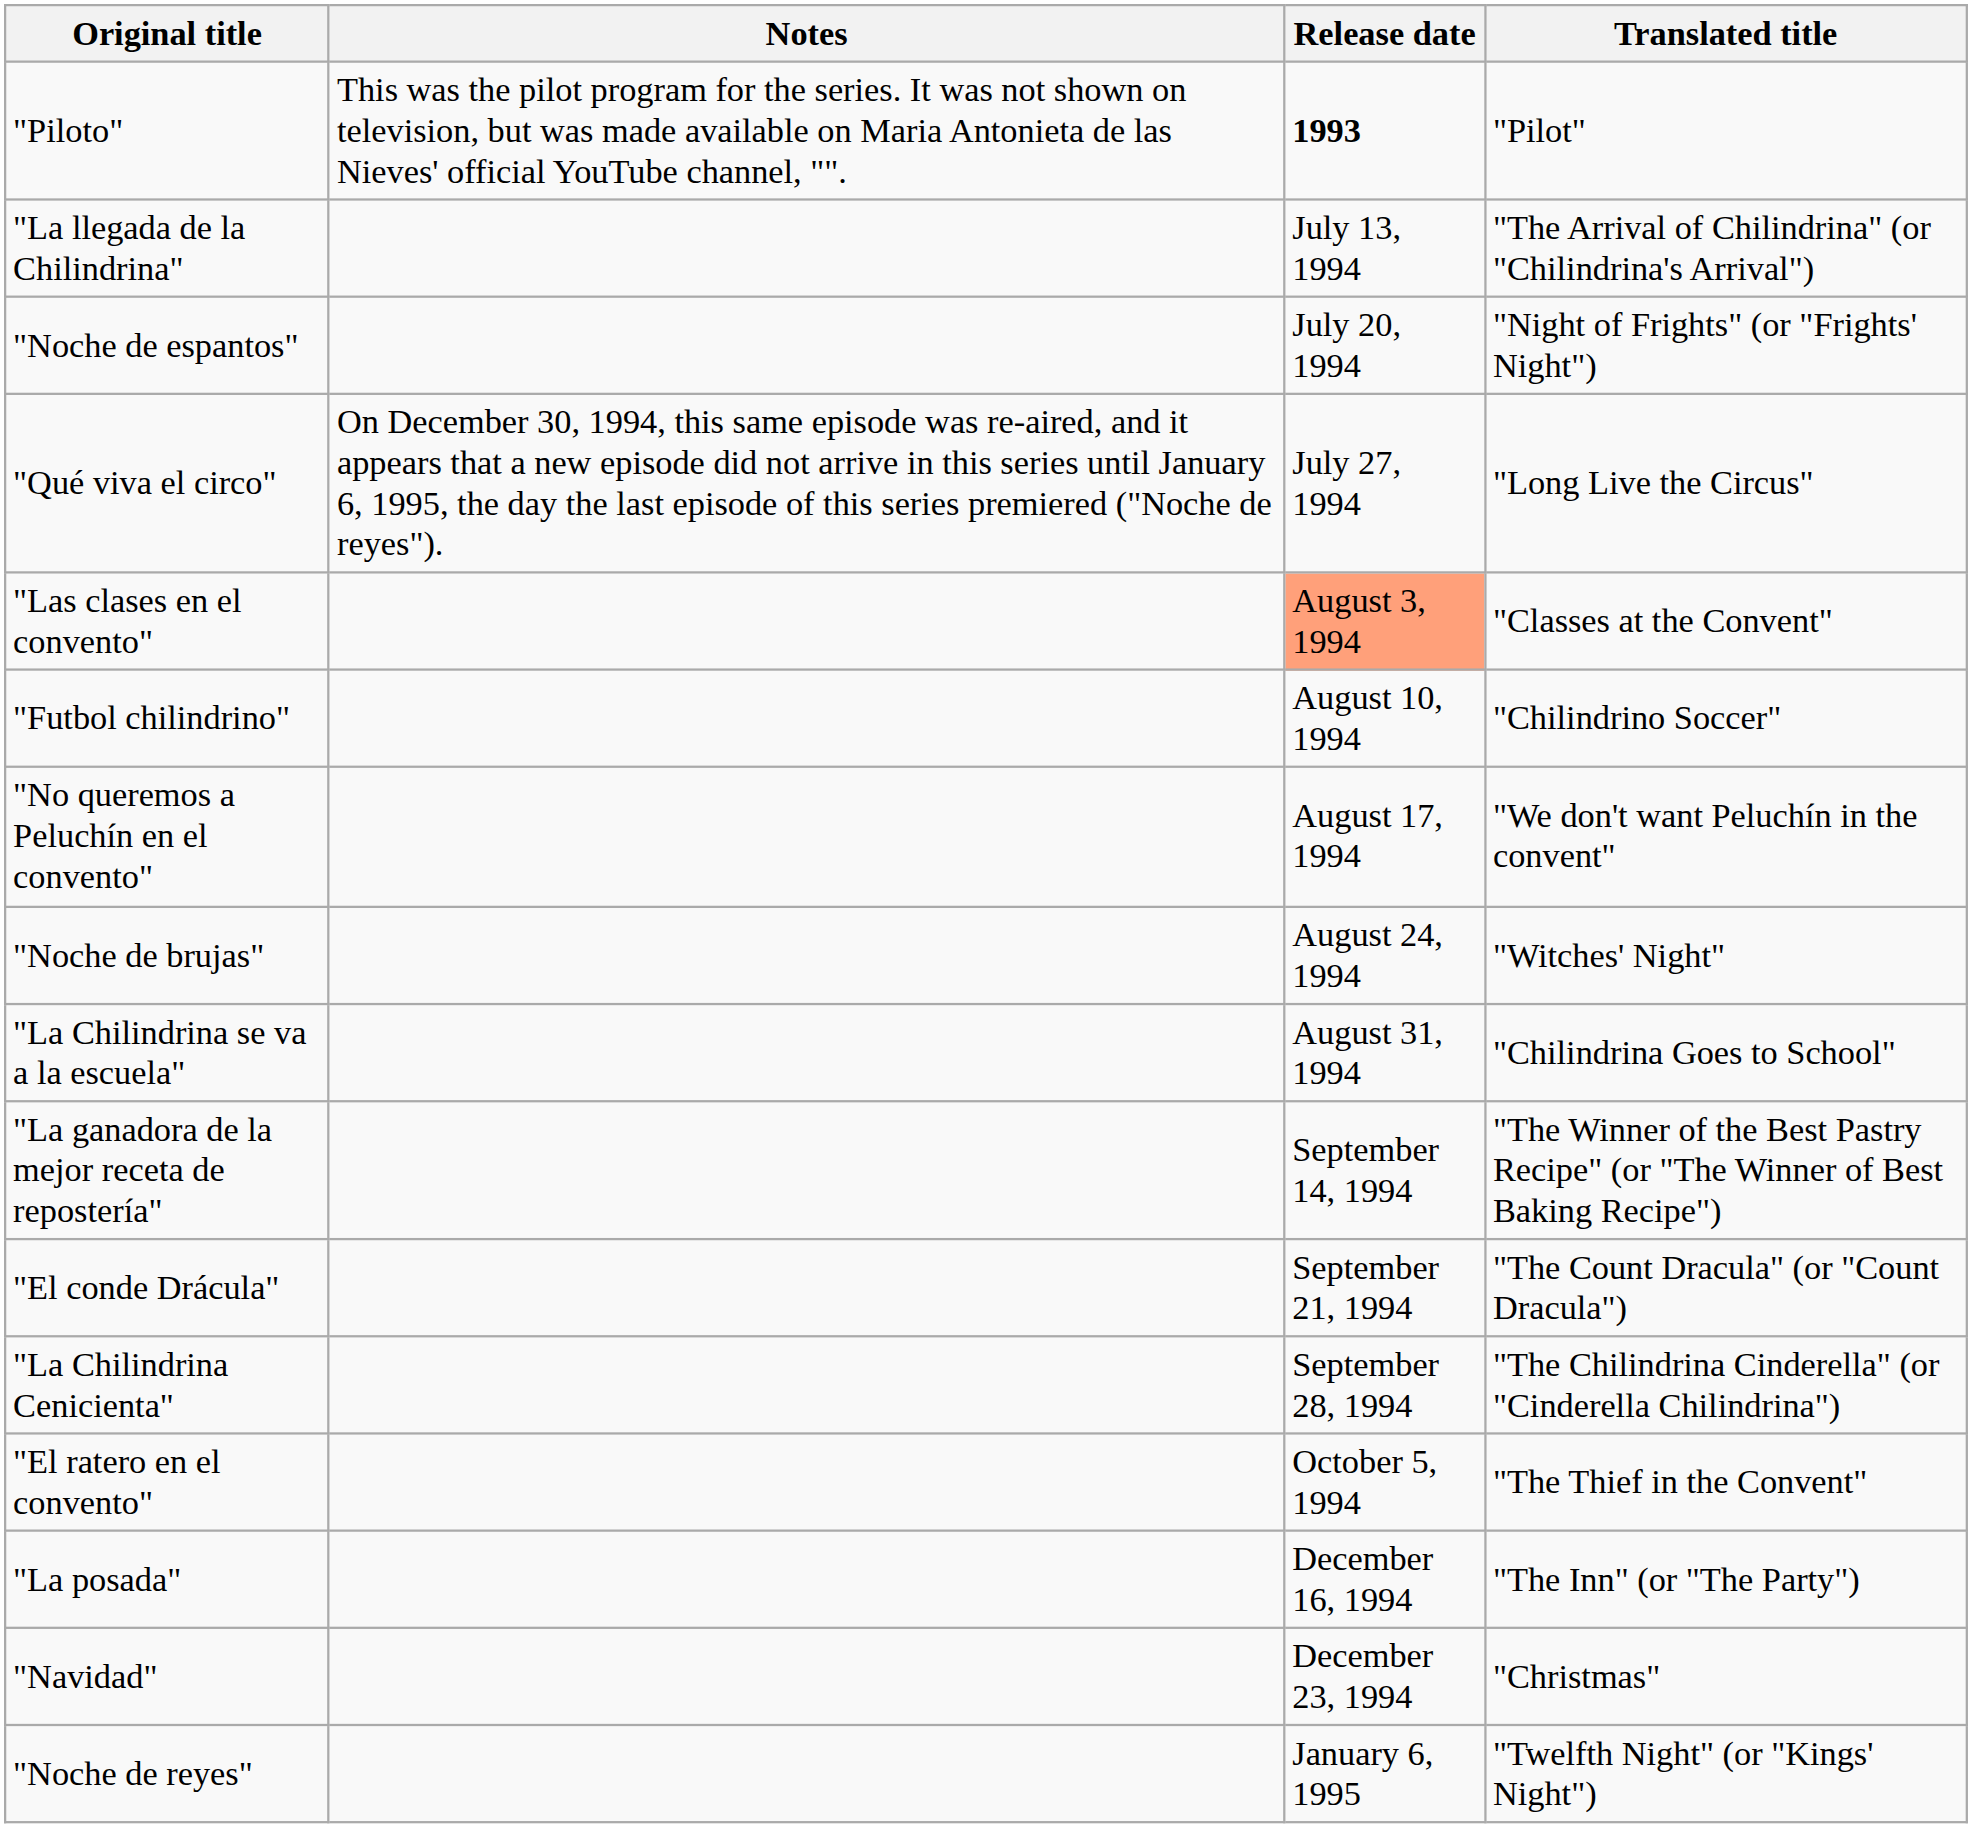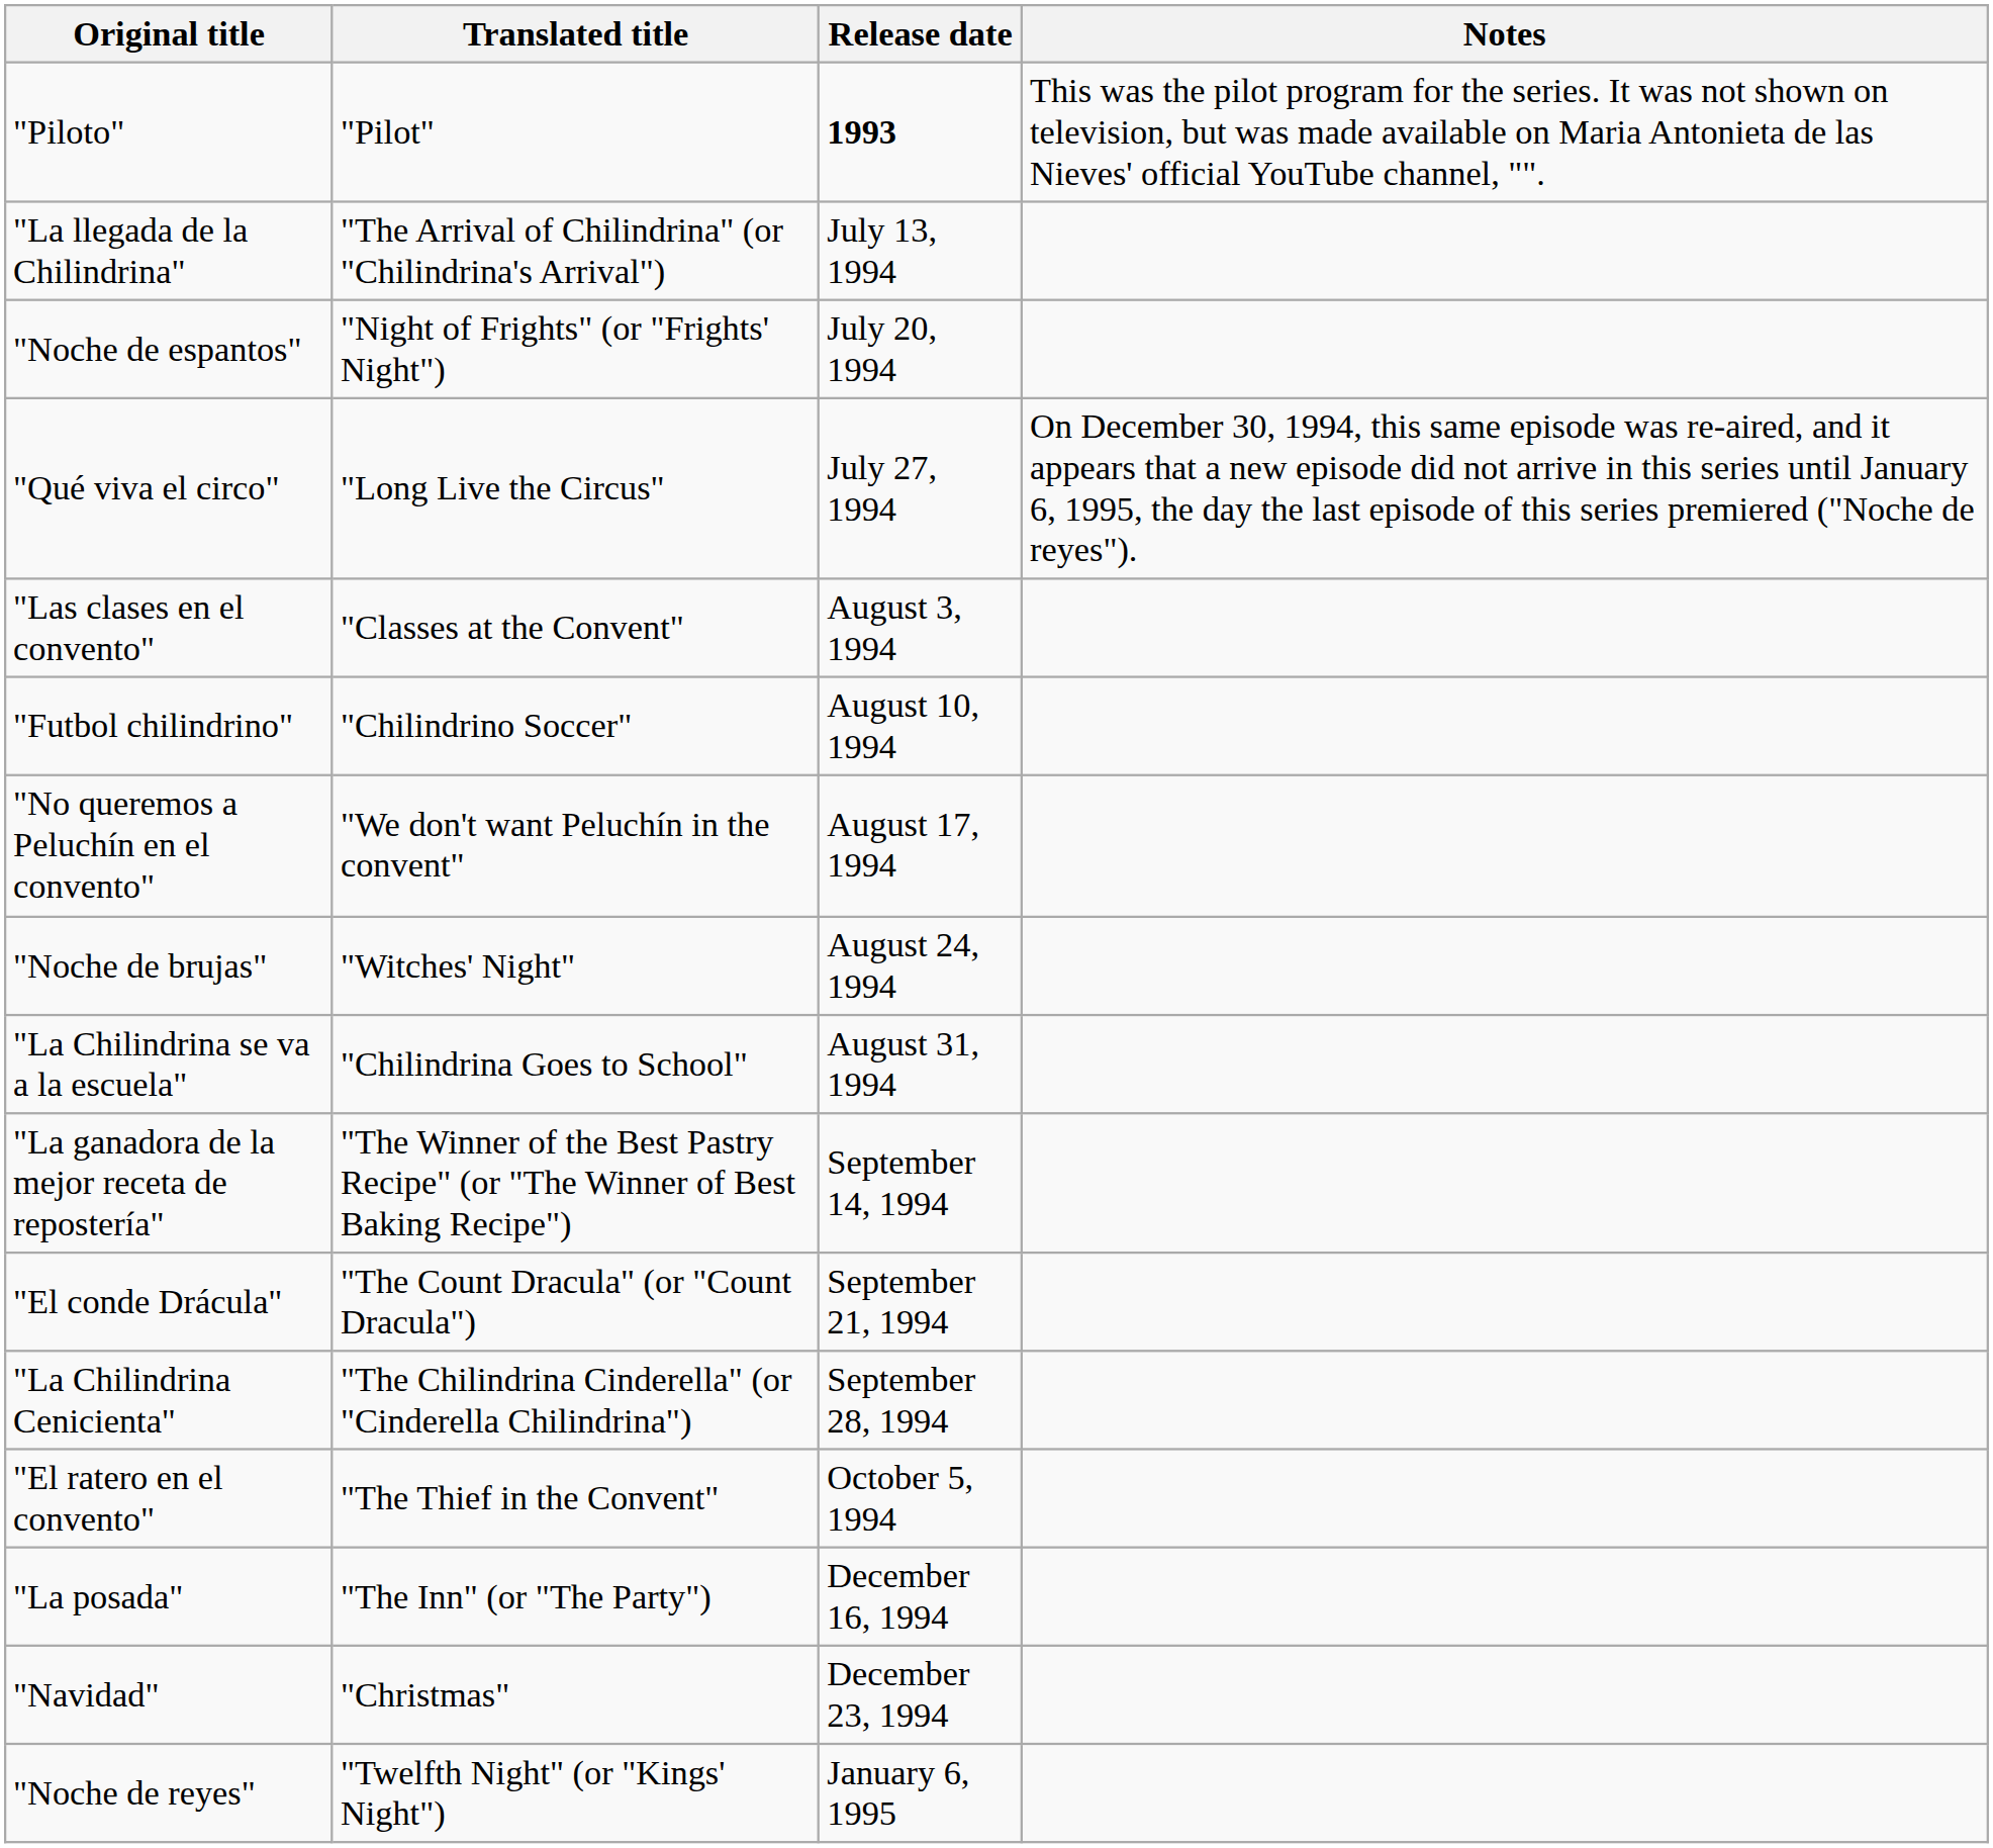 <table class="wikitable" style="font-size: 95%;">
 <tr>
 <th>Original title</th>
+<th>Translated title</th>
+<th>Release date</th>
 <th>Notes</th>
-<th>Release date</th>
-<th>Translated title</th>
 </tr>
 <tr>
 <td>"Piloto"</td>
+<td>"Pilot"</td>
+<td><strong>1993</strong></td>
 <td>This was the pilot program for the series. It was not shown on television, but was made available on Maria Antonieta de las Nieves' official YouTube channel, "".</td>
-<td><strong>1993</strong></td>
-<td>"Pilot"</td>
 </tr>
 <tr>
 <td>"La llegada de la Chilindrina"</td>
+<td>"The Arrival of Chilindrina" (or "Chilindrina's Arrival")</td>
+<td>July 13, 1994</td>
 <td></td>
-<td>July 13, 1994</td>
-<td>"The Arrival of Chilindrina" (or "Chilindrina's Arrival")</td>
 </tr>
 <tr>
 <td>"Noche de espantos"</td>
+<td>"Night of Frights" (or "Frights' Night")</td>
+<td>July 20, 1994</td>
 <td></td>
-<td>July 20, 1994</td>
-<td>"Night of Frights" (or "Frights' Night")</td>
 </tr>
 <tr>
 <td>"Qué viva el circo"</td>
+<td>"Long Live the Circus"</td>
+<td>July 27, 1994</td>
 <td>On December 30, 1994, this same episode was re-aired, and it appears that a new episode did not arrive in this series until January 6, 1995, the day the last episode of this series premiered ("Noche de reyes").</td>
-<td>July 27, 1994</td>
-<td>"Long Live the Circus"</td>
 </tr>
 <tr>
 <td>"Las clases en el convento"</td>
+<td>"Classes at the Convent"</td>
+<td>August 3, 1994</td>
 <td></td>
-<td style="background: lightsalmon;">August 3, 1994</td>
-<td>"Classes at the Convent"</td>
 </tr>
 <tr>
 <td>"Futbol chilindrino"</td>
+<td>"Chilindrino Soccer"</td>
+<td>August 10, 1994</td>
 <td></td>
-<td>August 10, 1994</td>
-<td>"Chilindrino Soccer"</td>
 </tr>
 <tr>
 <td>"No queremos a Peluchín en el convento"</td>
+<td>"We don't want Peluchín in the convent"</td>
+<td>August 17, 1994</td>
 <td></td>
-<td>August 17, 1994</td>
-<td>"We don't want Peluchín in the convent"</td>
 </tr>
 <tr>
 <td>"Noche de brujas"</td>
+<td>"Witches' Night"</td>
+<td>August 24, 1994</td>
 <td></td>
-<td>August 24, 1994</td>
-<td>"Witches' Night"</td>
 </tr>
 <tr>
 <td>"La Chilindrina se va a la escuela"</td>
+<td>"Chilindrina Goes to School"</td>
+<td>August 31, 1994</td>
 <td></td>
-<td>August 31, 1994</td>
-<td>"Chilindrina Goes to School"</td>
 </tr>
 <tr>
 <td>"La ganadora de la mejor receta de repostería"</td>
+<td>"The Winner of the Best Pastry Recipe" (or "The Winner of Best Baking Recipe")</td>
+<td>September 14, 1994</td>
 <td></td>
-<td>September 14, 1994</td>
-<td>"The Winner of the Best Pastry Recipe" (or "The Winner of Best Baking Recipe")</td>
 </tr>
 <tr>
 <td>"El conde Drácula"</td>
+<td>"The Count Dracula" (or "Count Dracula")</td>
+<td>September 21, 1994</td>
 <td></td>
-<td>September 21, 1994</td>
-<td>"The Count Dracula" (or "Count Dracula")</td>
 </tr>
 <tr>
 <td>"La Chilindrina Cenicienta"</td>
+<td>"The Chilindrina Cinderella" (or "Cinderella Chilindrina")</td>
+<td>September 28, 1994</td>
 <td></td>
-<td>September 28, 1994</td>
-<td>"The Chilindrina Cinderella" (or "Cinderella Chilindrina")</td>
 </tr>
 <tr>
 <td>"El ratero en el convento"</td>
+<td>"The Thief in the Convent"</td>
+<td>October 5, 1994</td>
 <td></td>
-<td>October 5, 1994</td>
-<td>"The Thief in the Convent"</td>
 </tr>
 <tr>
 <td>"La posada"</td>
+<td>"The Inn" (or "The Party")</td>
+<td>December 16, 1994</td>
 <td></td>
-<td>December 16, 1994</td>
-<td>"The Inn" (or "The Party")</td>
 </tr>
 <tr>
 <td>"Navidad"</td>
+<td>"Christmas"</td>
+<td>December 23, 1994</td>
 <td></td>
-<td>December 23, 1994</td>
-<td>"Christmas"</td>
 </tr>
 <tr>
 <td>"Noche de reyes"</td>
+<td>"Twelfth Night" (or "Kings' Night")</td>
+<td>January 6, 1995</td>
 <td></td>
-<td>January 6, 1995</td>
-<td>"Twelfth Night" (or "Kings' Night")</td>
 </tr>
 </table>
